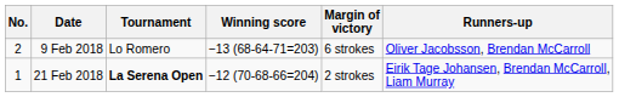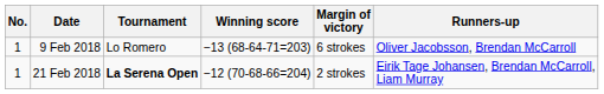 <table class="wikitable" style="font-size:95%;">
 <tr>
 <th>No.</th>
 <th>Date</th>
 <th>Tournament</th>
 <th>Winning score</th>
 <th>Margin of<br>victory</th>
 <th>Runners-up</th>
 </tr>
 <tr>
-<td align=center>2</td>
+<td align=center>1</td>
 <td align=right>9 Feb 2018</td>
 <td>Lo Romero</td>
 <td>−13 (68-64-71=203)</td>
 <td>6 strokes</td>
 <td> <a href='#'>Oliver Jacobsson</a>,  <a href='#'>Brendan McCarroll</a></td>
 </tr>
 <tr>
 <td align=center>1</td>
 <td align=right>21 Feb 2018</td>
 <td><strong>La Serena Open</strong></td>
 <td>−12 (70-68-66=204)</td>
 <td>2 strokes</td>
 <td> <a href='#'>Eirik Tage Johansen</a>,  <a href='#'>Brendan McCarroll</a>,<br> <a href='#'>Liam Murray</a></td>
 </tr>
 </table>
